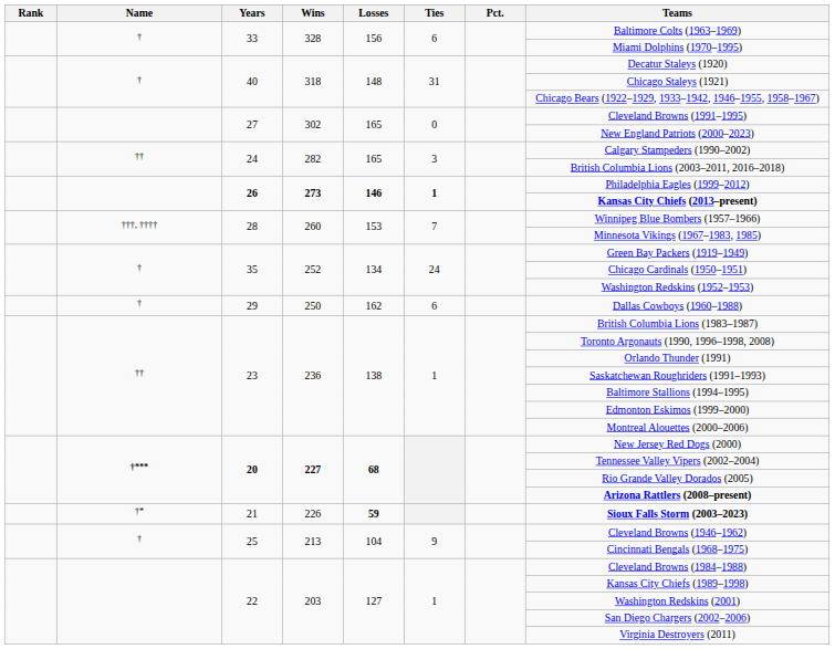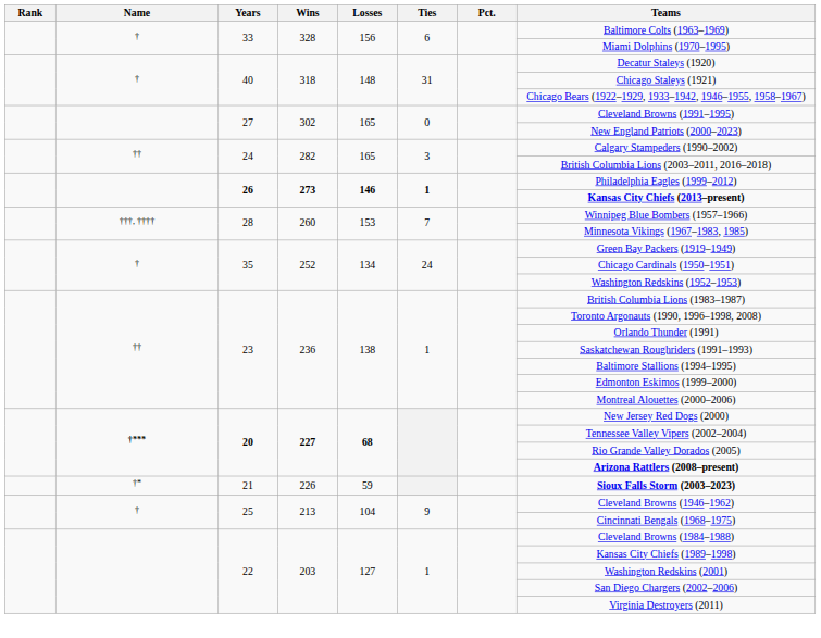 <table class="wikitable sortable">
 <tr>
 <th bgcolor="#DDDDFF" width="6%">Rank</th>
 <th bgcolor="#DDDDFF" width="19%">Name</th>
 <th bgcolor="#DDDDFF" width="7%">Years</th>
 <th bgcolor="#DDDDFF" width="7%">Wins</th>
 <th bgcolor="#DDDDFF" width="7%">Losses</th>
 <th bgcolor="#DDDDFF" width="7%">Ties</th>
 <th bgcolor="#DDDDFF" width="7%">Pct.</th>
 <th bgcolor="#DDDDFF" width="35%">Teams</th>
 </tr>
 <tr align="center">
 <td rowspan="2"></td>
 <td rowspan="2"><sup>†</sup></td>
 <td rowspan="2">33</td>
 <td rowspan="2">328</td>
 <td rowspan="2">156</td>
 <td rowspan="2">6</td>
 <td rowspan="2"></td>
 <td><a href='#'>Baltimore Colts</a> (<a href='#'>1963</a>–<a href='#'>1969</a>)</td>
 </tr>
 <tr align="center">
 <td><a href='#'>Miami Dolphins</a> (<a href='#'>1970</a>–<a href='#'>1995</a>)</td>
 </tr>
 <tr align="center">
 <td rowspan="3"></td>
 <td rowspan="3"><sup>†</sup></td>
 <td rowspan="3">40</td>
 <td rowspan="3">318</td>
 <td rowspan="3">148</td>
 <td rowspan="3">31</td>
 <td rowspan="3"></td>
 <td><a href='#'>Decatur Staleys</a> (1920)</td>
 </tr>
 <tr align="center">
 <td><a href='#'>Chicago Staleys</a> (1921)</td>
 </tr>
 <tr align="center">
 <td><a href='#'>Chicago Bears</a> (<a href='#'>1922</a>–<a href='#'>1929</a>, <a href='#'>1933</a>–<a href='#'>1942</a>, <a href='#'>1946</a>–<a href='#'>1955</a>, <a href='#'>1958</a>–<a href='#'>1967</a>)</td>
 </tr>
 <tr align="center">
 <td rowspan="2"></td>
 <td rowspan="2"></td>
 <td rowspan="2">27</td>
 <td rowspan="2">302</td>
 <td rowspan="2">165</td>
 <td rowspan="2">0</td>
 <td rowspan="2"></td>
 <td><a href='#'>Cleveland Browns</a> (<a href='#'>1991</a>–<a href='#'>1995</a>)</td>
 </tr>
 <tr align="center">
 <td><a href='#'>New England Patriots</a> (<a href='#'>2000</a>–<a href='#'>2023</a>)</td>
 </tr>
 <tr align="center">
 <td rowspan="2"></td>
 <td rowspan="2"><sup>††</sup></td>
 <td rowspan="2">24</td>
 <td rowspan="2">282</td>
 <td rowspan="2">165</td>
 <td rowspan="2">3</td>
 <td rowspan="2"></td>
 <td><a href='#'>Calgary Stampeders</a> (1990–2002)</td>
 </tr>
 <tr align="center">
 <td><a href='#'>British Columbia Lions</a> (2003–2011, 2016–2018)</td>
 </tr>
 <tr align="center">
 <td rowspan="2"><strong></strong></td>
 <td rowspan="2"><strong></strong></td>
 <td rowspan="2"><strong>26</strong></td>
 <td rowspan="2"><strong>273</strong></td>
 <td rowspan="2"><strong>146</strong></td>
 <td rowspan="2"><strong>1</strong></td>
 <td rowspan="2"><strong></strong></td>
 <td><a href='#'>Philadelphia Eagles</a> (<a href='#'>1999</a>–<a href='#'>2012</a>)</td>
 </tr>
 <tr align="center">
 <td><strong><a href='#'>Kansas City Chiefs</a> (<a href='#'>2013</a>–present)</strong></td>
 </tr>
 <tr align="center">
 <td rowspan="2"></td>
 <td rowspan="2"><sup>†††, ††††</sup></td>
 <td rowspan="2">28</td>
 <td rowspan="2">260</td>
 <td rowspan="2">153</td>
 <td rowspan="2">7</td>
 <td rowspan="2"></td>
 <td><a href='#'>Winnipeg Blue Bombers</a> (1957–1966)</td>
 </tr>
 <tr align="center">
 <td><a href='#'>Minnesota Vikings</a> (<a href='#'>1967</a>–<a href='#'>1983</a>, <a href='#'>1985</a>)</td>
 </tr>
 <tr align="center">
 <td rowspan="3"></td>
 <td rowspan="3"><sup>†</sup></td>
 <td rowspan="3">35</td>
 <td rowspan="3">252</td>
 <td rowspan="3">134</td>
 <td rowspan="3">24</td>
 <td rowspan="3"></td>
 <td><a href='#'>Green Bay Packers</a> (<a href='#'>1919</a>–<a href='#'>1949</a>)</td>
 </tr>
 <tr align="center">
 <td><a href='#'>Chicago Cardinals</a> (<a href='#'>1950</a>–<a href='#'>1951</a>)</td>
 </tr>
 <tr align="center">
 <td><a href='#'>Washington Redskins</a> (<a href='#'>1952</a>–<a href='#'>1953</a>)</td>
 </tr>
 <tr align="center">
-<td></td>
-<td><sup>†</sup></td>
-<td>29</td>
-<td>250</td>
-<td>162</td>
-<td>6</td>
-<td></td>
-<td><a href='#'>Dallas Cowboys</a> (<a href='#'>1960</a>–<a href='#'>1988</a>)</td>
-</tr>
-<tr align="center">
 <td rowspan="7"></td>
 <td rowspan="7"><sup>††</sup></td>
 <td rowspan="7">23</td>
 <td rowspan="7">236</td>
 <td rowspan="7">138</td>
 <td rowspan="7">1</td>
 <td rowspan="7"></td>
 <td><a href='#'>British Columbia Lions</a> (1983–1987)</td>
 </tr>
 <tr align="center">
 <td><a href='#'>Toronto Argonauts</a> (1990, 1996–1998, 2008)</td>
 </tr>
 <tr align="center">
 <td><a href='#'>Orlando Thunder</a> (1991)</td>
 </tr>
 <tr align="center">
 <td><a href='#'>Saskatchewan Roughriders</a> (1991–1993)</td>
 </tr>
 <tr align="center">
 <td><a href='#'>Baltimore Stallions</a> (1994–1995)</td>
 </tr>
 <tr align="center">
 <td><a href='#'>Edmonton Eskimos</a> (1999–2000)</td>
 </tr>
 <tr align="center">
 <td><a href='#'>Montreal Alouettes</a> (2000–2006)</td>
 </tr>
 <tr align="center">
 <td rowspan="4"><strong></strong></td>
 <td rowspan="4"><strong><sup>†***</sup></strong></td>
 <td rowspan="4"><strong>20</strong></td>
 <td rowspan="4"><strong>227</strong></td>
 <td rowspan="4"><strong>68</strong></td>
 <th rowspan="4"></th>
 <td rowspan="4"><strong></strong></td>
 <td><a href='#'>New Jersey Red Dogs</a> (2000)</td>
 </tr>
 <tr align="center">
 <td><a href='#'>Tennessee Valley Vipers</a> (2002–2004)</td>
 </tr>
 <tr align="center">
 <td><a href='#'>Rio Grande Valley Dorados</a> (2005)</td>
 </tr>
 <tr align="center">
 <td><strong><a href='#'>Arizona Rattlers</a> (2008–present)</strong></td>
 </tr>
 <tr align="center">
 <td></td>
 <td><sup>†*</sup></td>
 <td>21</td>
 <td>226</td>
-<td><strong>59</strong></td>
+<td>59</td>
 <th></th>
 <td></td>
 <td><strong><a href='#'>Sioux Falls Storm</a> (2003–2023)</strong></td>
 </tr>
 <tr align="center">
 <td rowspan="2"></td>
 <td rowspan="2"><sup>†</sup></td>
 <td rowspan="2">25</td>
 <td rowspan="2">213</td>
 <td rowspan="2">104</td>
 <td rowspan="2">9</td>
 <td rowspan="2"></td>
 <td><a href='#'>Cleveland Browns</a> (<a href='#'>1946</a>–<a href='#'>1962</a>)</td>
 </tr>
 <tr align="center">
 <td><a href='#'>Cincinnati Bengals</a> (<a href='#'>1968</a>–<a href='#'>1975</a>)</td>
 </tr>
 <tr align="center">
 <td rowspan="5"></td>
 <td rowspan="5"></td>
 <td rowspan="5">22</td>
 <td rowspan="5">203</td>
 <td rowspan="5">127</td>
 <td rowspan="5">1</td>
 <td rowspan="5"></td>
 <td><a href='#'>Cleveland Browns</a> (<a href='#'>1984</a>–<a href='#'>1988</a>)</td>
 </tr>
 <tr align="center">
 <td><a href='#'>Kansas City Chiefs</a> (<a href='#'>1989</a>–<a href='#'>1998</a>)</td>
 </tr>
 <tr align="center">
 <td><a href='#'>Washington Redskins</a> (<a href='#'>2001</a>)</td>
 </tr>
 <tr align="center">
 <td><a href='#'>San Diego Chargers</a> (<a href='#'>2002</a>–<a href='#'>2006</a>)</td>
 </tr>
 <tr align="center">
 <td><a href='#'>Virginia Destroyers</a> (2011)</td>
 </tr>
 </table>
